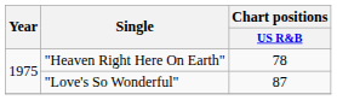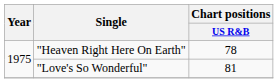 <table class="wikitable" style="text-align:center;">
 <tr>
 <th rowspan="2">Year</th>
 <th rowspan="2">Single</th>
 <th>Chart positions</th>
 </tr>
 <tr style="font-size:smaller;">
 <th><a href='#'>US R&B</a></th>
 </tr>
 <tr>
 <td rowspan="2">1975</td>
 <td align="left">"Heaven Right Here On Earth"</td>
 <td>78</td>
 </tr>
 <tr>
 <td align="left">"Love's So Wonderful"</td>
-<td>87</td>
+<td>81</td>
 </tr>
 <tr>
 </tr>
 </table>
